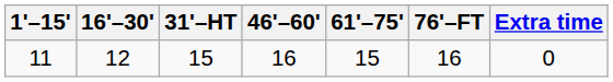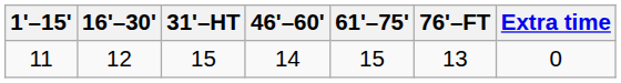 <table class="wikitable" style="text-align:center">
 <tr>
 <th>1'–15'</th>
 <th>16'–30'</th>
 <th>31'–HT</th>
 <th>46'–60'</th>
 <th>61'–75'</th>
 <th>76'–FT</th>
 <th><a href='#'>Extra time</a></th>
 </tr>
 <tr>
 <td>11</td>
 <td>12</td>
 <td>15</td>
-<td>16</td>
+<td>14</td>
 <td>15</td>
-<td>16</td>
+<td>13</td>
 <td>0</td>
 </tr>
 </table>
